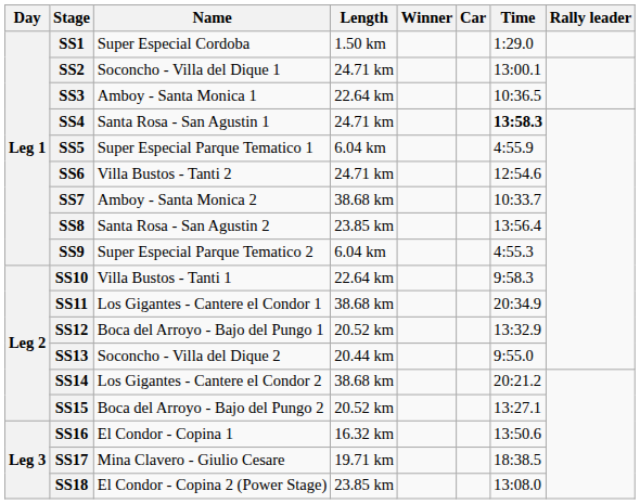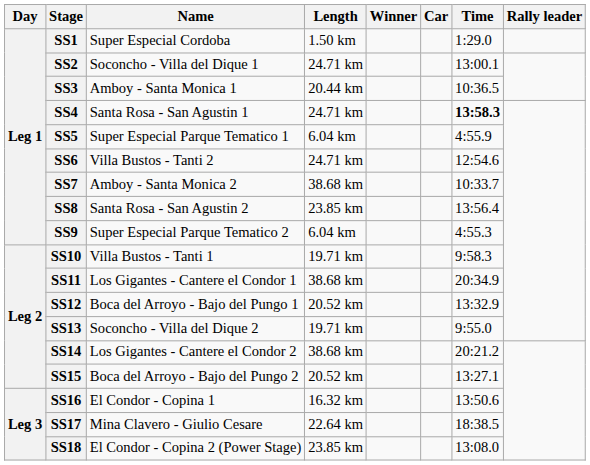 <table class="wikitable" style="text-align: left; font-size: 90%; max-width: 950px;">
 <tr>
 <th>Day</th>
 <th>Stage</th>
 <th>Name</th>
 <th>Length</th>
 <th>Winner</th>
 <th>Car</th>
 <th>Time</th>
 <th>Rally leader</th>
 </tr>
 <tr>
 <th rowspan=9>Leg 1</th>
 <th>SS1</th>
 <td>Super Especial Cordoba</td>
 <td>1.50 km</td>
 <td><br></td>
 <td><br></td>
 <td>1:29.0</td>
 <td><br></td>
 </tr>
 <tr>
 <th>SS2</th>
 <td>Soconcho - Villa del Dique 1</td>
 <td>24.71 km</td>
 <td></td>
 <td></td>
 <td>13:00.1</td>
 <td rowspan=2></td>
 </tr>
 <tr>
 <th>SS3</th>
 <td>Amboy - Santa Monica 1</td>
-<td>22.64 km</td>
+<td>20.44 km</td>
 <td></td>
 <td></td>
 <td>10:36.5</td>
 </tr>
 <tr>
 <th>SS4</th>
 <td>Santa Rosa - San Agustin 1</td>
 <td>24.71 km</td>
 <td></td>
 <td></td>
 <td><strong>13:58.3</strong></td>
 <td rowspan=10></td>
 </tr>
 <tr>
 <th>SS5</th>
 <td>Super Especial Parque Tematico 1</td>
 <td>6.04 km</td>
 <td></td>
 <td></td>
 <td>4:55.9</td>
 </tr>
 <tr>
 <th>SS6</th>
 <td>Villa Bustos - Tanti 2</td>
 <td>24.71 km</td>
 <td></td>
 <td></td>
 <td>12:54.6</td>
 </tr>
 <tr>
 <th>SS7</th>
 <td>Amboy - Santa Monica 2</td>
 <td>38.68 km</td>
 <td></td>
 <td></td>
 <td>10:33.7</td>
 </tr>
 <tr>
 <th>SS8</th>
 <td>Santa Rosa - San Agustin 2</td>
 <td>23.85 km</td>
 <td></td>
 <td></td>
 <td>13:56.4</td>
 </tr>
 <tr>
 <th>SS9</th>
 <td>Super Especial Parque Tematico 2</td>
 <td>6.04 km</td>
 <td></td>
 <td></td>
 <td>4:55.3</td>
 </tr>
 <tr>
 <th rowspan=6>Leg 2</th>
 <th>SS10</th>
 <td>Villa Bustos - Tanti 1</td>
-<td>22.64 km</td>
+<td>19.71 km</td>
 <td></td>
 <td></td>
 <td>9:58.3</td>
 </tr>
 <tr>
 <th>SS11</th>
 <td>Los Gigantes - Cantere el Condor 1</td>
 <td>38.68 km</td>
 <td></td>
 <td></td>
 <td>20:34.9</td>
 </tr>
 <tr>
 <th>SS12</th>
 <td>Boca del Arroyo - Bajo del Pungo 1</td>
 <td>20.52 km</td>
 <td></td>
 <td></td>
 <td>13:32.9</td>
 </tr>
 <tr>
 <th>SS13</th>
 <td>Soconcho - Villa del Dique 2</td>
-<td>20.44 km</td>
+<td>19.71 km</td>
 <td></td>
 <td></td>
 <td>9:55.0</td>
 </tr>
 <tr>
 <th>SS14</th>
 <td>Los Gigantes - Cantere el Condor 2</td>
 <td>38.68 km</td>
 <td></td>
 <td></td>
 <td>20:21.2</td>
 <td rowspan=5></td>
 </tr>
 <tr>
 <th>SS15</th>
 <td>Boca del Arroyo - Bajo del Pungo 2</td>
 <td>20.52 km</td>
 <td></td>
 <td></td>
 <td>13:27.1</td>
 </tr>
 <tr>
 <th rowspan=3>Leg 3</th>
 <th>SS16</th>
 <td>El Condor - Copina 1</td>
 <td>16.32 km</td>
 <td></td>
 <td></td>
 <td>13:50.6</td>
 </tr>
 <tr>
 <th>SS17</th>
 <td>Mina Clavero - Giulio Cesare</td>
-<td>19.71 km</td>
+<td>22.64 km</td>
 <td></td>
 <td></td>
 <td>18:38.5</td>
 </tr>
 <tr>
 <th>SS18</th>
 <td>El Condor - Copina 2 (Power Stage)</td>
 <td>23.85 km</td>
 <td></td>
 <td></td>
 <td>13:08.0</td>
 </tr>
 </table>
